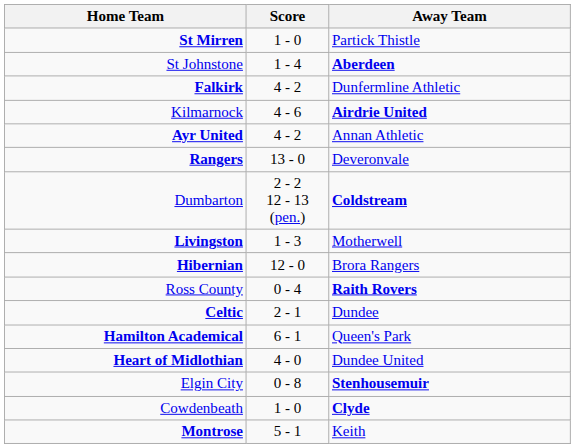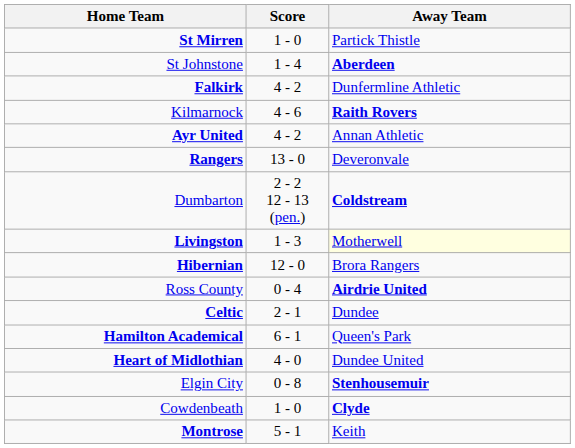 <table class="wikitable" style="border-collapse: collapse;">
 <tr>
 <th align="right" width="250">Home Team</th>
 <th align="center" width="80"> Score </th>
 <th align="left" width="250">Away Team</th>
 </tr>
 <tr>
 <td style="text-align: right;"><strong><a href='#'>St Mirren</a></strong></td>
 <td style="text-align: center;">1 - 0</td>
 <td style="text-align: left;"><a href='#'>Partick Thistle</a></td>
 </tr>
 <tr>
 <td style="text-align: right;"><a href='#'>St Johnstone</a></td>
 <td style="text-align: center;">1 - 4</td>
 <td style="text-align: left;"><strong><a href='#'>Aberdeen</a></strong></td>
 </tr>
 <tr>
 <td style="text-align: right;"><strong><a href='#'>Falkirk</a></strong></td>
 <td style="text-align: center;">4 - 2 </td>
 <td style="text-align: left;"><a href='#'>Dunfermline Athletic</a></td>
 </tr>
 <tr>
 <td style="text-align: right;"><a href='#'>Kilmarnock</a></td>
 <td style="text-align: center;">4 - 6 </td>
-<td style="text-align: left;"><strong><a href='#'>Airdrie United</a></strong></td>
+<td style="text-align: left;"><strong><a href='#'>Raith Rovers</a></strong></td>
 </tr>
 <tr>
 <td style="text-align: right;"><strong><a href='#'>Ayr United</a></strong></td>
 <td style="text-align: center;">4 - 2</td>
 <td style="text-align: left;"><a href='#'>Annan Athletic</a></td>
 </tr>
 <tr>
 <td style="text-align: right;"><strong><a href='#'>Rangers</a></strong></td>
 <td style="text-align: center;">13 - 0</td>
 <td style="text-align: left;"><a href='#'>Deveronvale</a></td>
 </tr>
 <tr>
 <td style="text-align: right;"><a href='#'>Dumbarton</a></td>
 <td style="text-align: center;">2 - 2 <br> 12 - 13 (<a href='#'>pen.</a>) <br></td>
 <td style="text-align: left;"><strong><a href='#'>Coldstream</a></strong></td>
 </tr>
 <tr>
 <td style="text-align: right;"><strong><a href='#'>Livingston</a></strong></td>
 <td style="text-align: center;">1 - 3</td>
-<td style="text-align: left;"><a href='#'>Motherwell</a></td>
+<td style="background: lightyellow; text-align: left;"><a href='#'>Motherwell</a></td>
 </tr>
 <tr>
 <td style="text-align: right;"><strong><a href='#'>Hibernian</a></strong></td>
 <td style="text-align: center;">12 - 0</td>
 <td style="text-align: left;"><a href='#'>Brora Rangers</a></td>
 </tr>
 <tr>
 <td style="text-align: right;"><a href='#'>Ross County</a></td>
 <td style="text-align: center;">0 - 4</td>
-<td style="text-align: left;"><strong><a href='#'>Raith Rovers</a></strong></td>
+<td style="text-align: left;"><strong><a href='#'>Airdrie United</a></strong></td>
 </tr>
 <tr>
 <td style="text-align: right;"><strong><a href='#'>Celtic</a></strong></td>
 <td style="text-align: center;">2 - 1</td>
 <td style="text-align: left;"><a href='#'>Dundee</a></td>
 </tr>
 <tr>
 <td style="text-align: right;"><strong><a href='#'>Hamilton Academical</a></strong></td>
 <td style="text-align: center;">6 - 1</td>
 <td style="text-align: left;"><a href='#'>Queen's Park</a></td>
 </tr>
 <tr>
 <td style="text-align: right;"><strong><a href='#'>Heart of Midlothian</a></strong></td>
 <td style="text-align: center;">4 - 0</td>
 <td style="text-align: left;"><a href='#'>Dundee United</a></td>
 </tr>
 <tr>
 <td style="text-align: right;"><a href='#'>Elgin City</a></td>
 <td style="text-align: center;">0 - 8</td>
 <td style="text-align: left;"><strong><a href='#'>Stenhousemuir</a></strong></td>
 </tr>
 <tr>
 <td style="text-align: right;"><a href='#'>Cowdenbeath</a></td>
 <td style="text-align: center;">1 - 0</td>
 <td style="text-align: left;"><strong><a href='#'>Clyde</a></strong></td>
 </tr>
 <tr>
 <td style="text-align: right;"><strong><a href='#'>Montrose</a></strong></td>
 <td style="text-align: center;">5 - 1</td>
 <td style="text-align: left;"><a href='#'>Keith</a></td>
 </tr>
 </table>
